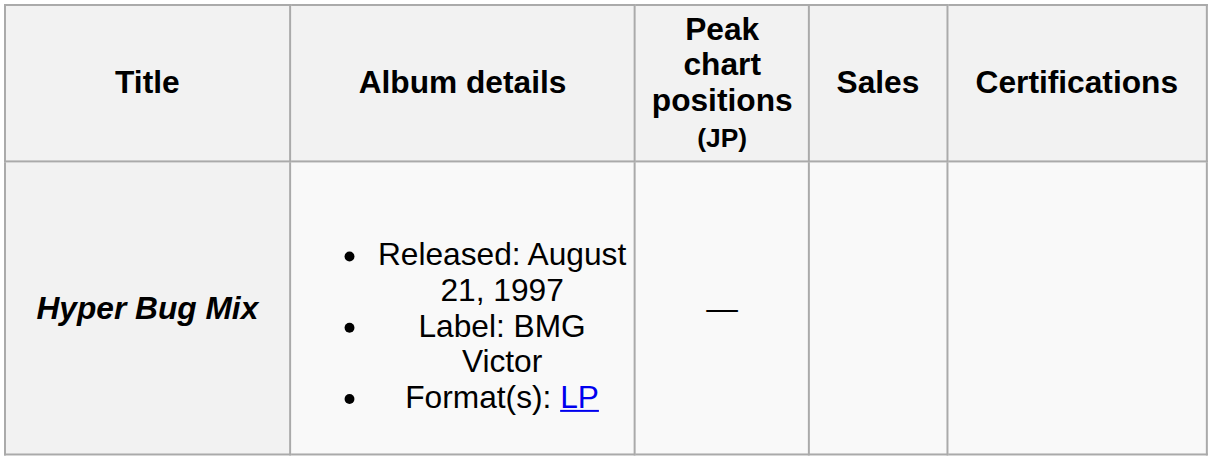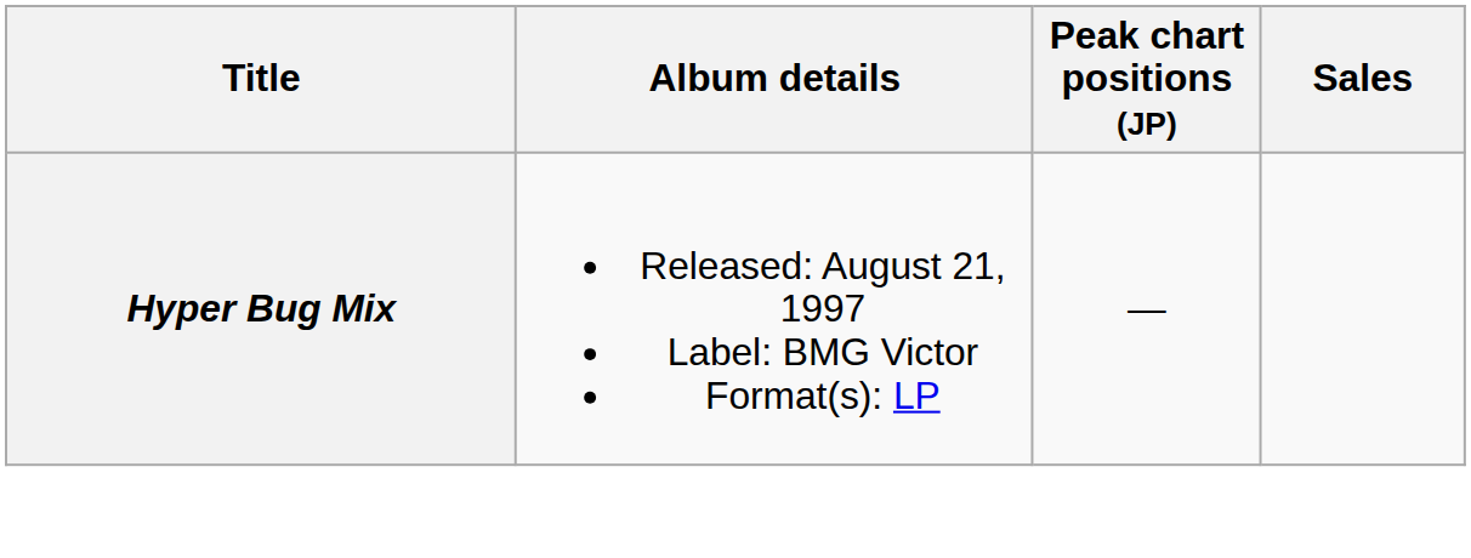 <table class="wikitable plainrowheaders" style="text-align:center;" border="1">
 <tr>
 <th scope="col" style="width:18em;">Title</th>
 <th scope="col" style="width:16em;">Album details</th>
 <th scope="col" style="width:6em;">Peak chart <br>positions <small>(JP)</small><br></th>
 <th scope="col" style="width:6em;">Sales<br></th>
-<th scope="col" style="width:10em;">Certifications</th>
 </tr>
 <tr>
 <th scope="row"><em>Hyper Bug Mix</em></th>
 <td><br><ul><li>Released: August 21, 1997</li><li>Label: BMG Victor</li><li>Format(s): <a href='#'>LP</a></li></ul></td>
 <td>—</td>
 <td></td>
-<td></td>
 </tr>
 </table>
